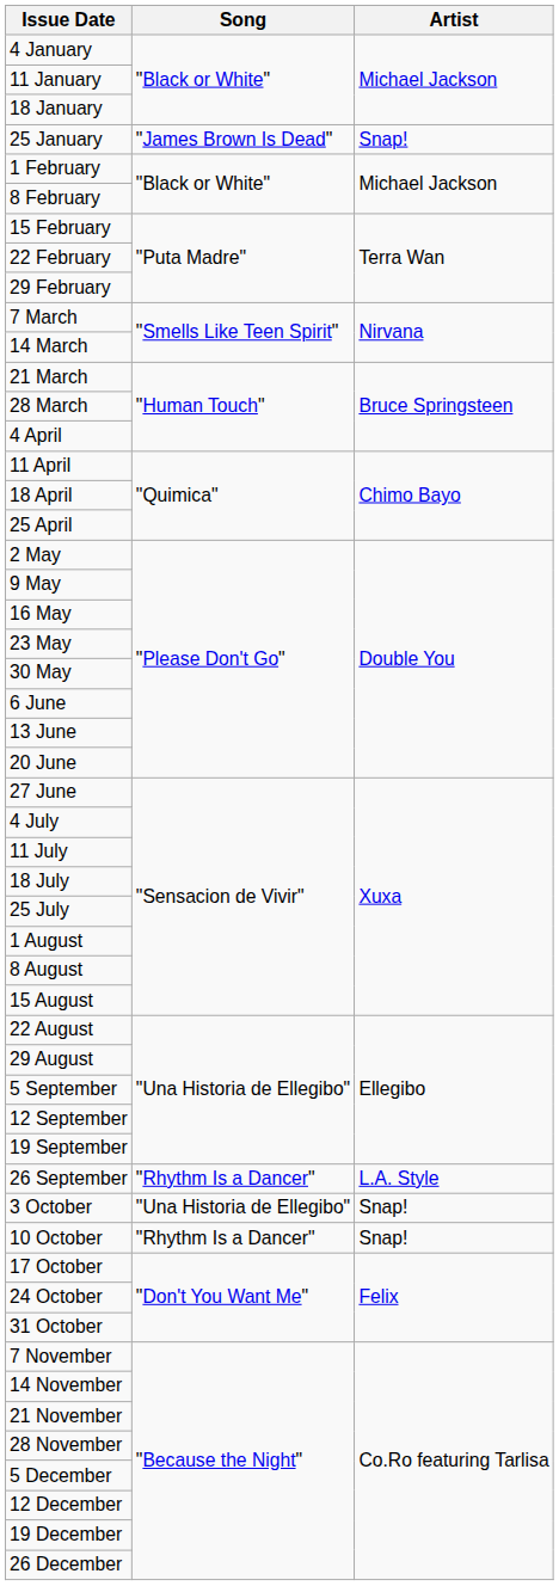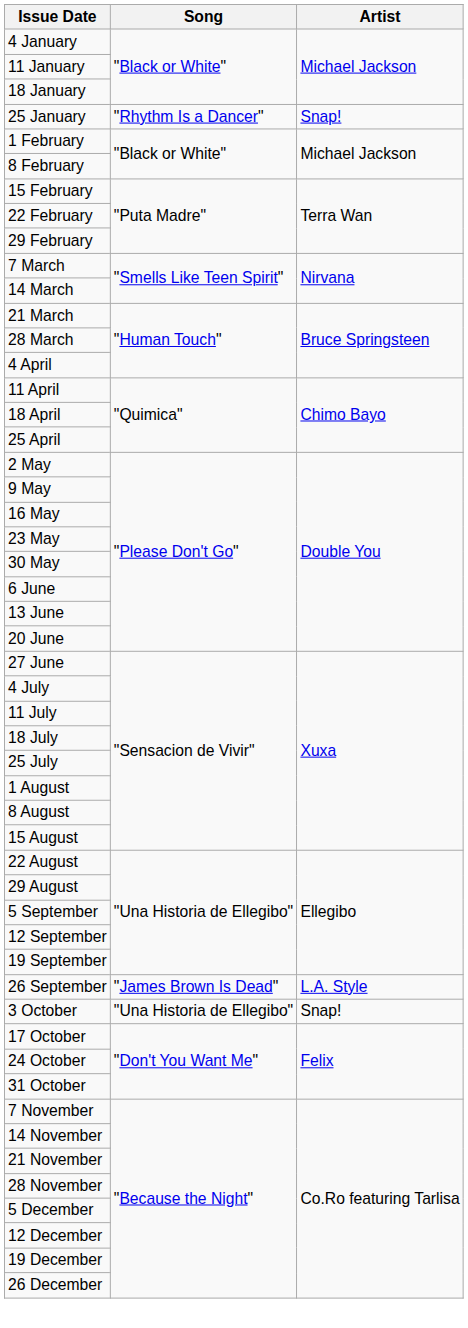 <table class="wikitable">
 <tr>
 <th>Issue Date</th>
 <th>Song</th>
 <th>Artist</th>
 </tr>
 <tr>
 <td>4 January</td>
 <td rowspan=3>"<a href='#'>Black or White</a>"</td>
 <td rowspan=3><a href='#'>Michael Jackson</a></td>
 </tr>
 <tr>
 <td>11 January</td>
 </tr>
 <tr>
 <td>18 January</td>
 </tr>
 <tr>
 <td>25 January</td>
-<td>"<a href='#'>James Brown Is Dead</a>"</td>
+<td>"<a href='#'>Rhythm Is a Dancer</a>"</td>
 <td><a href='#'>Snap!</a></td>
 </tr>
 <tr>
 <td>1 February</td>
 <td rowspan=2>"Black or White"</td>
 <td rowspan=2>Michael Jackson</td>
 </tr>
 <tr>
 <td>8 February</td>
 </tr>
 <tr>
 <td>15 February</td>
 <td rowspan=3>"Puta Madre"</td>
 <td rowspan=3>Terra Wan</td>
 </tr>
 <tr>
 <td>22 February</td>
 </tr>
 <tr>
 <td>29 February</td>
 </tr>
 <tr>
 <td>7 March</td>
 <td rowspan=2>"<a href='#'>Smells Like Teen Spirit</a>"</td>
 <td rowspan=2><a href='#'>Nirvana</a></td>
 </tr>
 <tr>
 <td>14 March</td>
 </tr>
 <tr>
 <td>21 March</td>
 <td rowspan=3>"<a href='#'>Human Touch</a>"</td>
 <td rowspan=3><a href='#'>Bruce Springsteen</a></td>
 </tr>
 <tr>
 <td>28 March</td>
 </tr>
 <tr>
 <td>4 April</td>
 </tr>
 <tr>
 <td>11 April</td>
 <td rowspan=3>"Quimica"</td>
 <td rowspan=3><a href='#'>Chimo Bayo</a></td>
 </tr>
 <tr>
 <td>18 April</td>
 </tr>
 <tr>
 <td>25 April</td>
 </tr>
 <tr>
 <td>2 May</td>
 <td rowspan=8>"<a href='#'>Please Don't Go</a>"</td>
 <td rowspan=8><a href='#'>Double You</a></td>
 </tr>
 <tr>
 <td>9 May</td>
 </tr>
 <tr>
 <td>16 May</td>
 </tr>
 <tr>
 <td>23 May</td>
 </tr>
 <tr>
 <td>30 May</td>
 </tr>
 <tr>
 <td>6 June</td>
 </tr>
 <tr>
 <td>13 June</td>
 </tr>
 <tr>
 <td>20 June</td>
 </tr>
 <tr>
 <td>27 June</td>
 <td rowspan=8>"Sensacion de Vivir"</td>
 <td rowspan=8><a href='#'>Xuxa</a></td>
 </tr>
 <tr>
 <td>4 July</td>
 </tr>
 <tr>
 <td>11 July</td>
 </tr>
 <tr>
 <td>18 July</td>
 </tr>
 <tr>
 <td>25 July</td>
 </tr>
 <tr>
 <td>1 August</td>
 </tr>
 <tr>
 <td>8 August</td>
 </tr>
 <tr>
 <td>15 August</td>
 </tr>
 <tr>
 <td>22 August</td>
 <td rowspan=5>"Una Historia de Ellegibo"</td>
 <td rowspan=5>Ellegibo</td>
 </tr>
 <tr>
 <td>29 August</td>
 </tr>
 <tr>
 <td>5 September</td>
 </tr>
 <tr>
 <td>12 September</td>
 </tr>
 <tr>
 <td>19 September</td>
 </tr>
 <tr>
 <td>26 September</td>
-<td>"<a href='#'>Rhythm Is a Dancer</a>"</td>
+<td>"<a href='#'>James Brown Is Dead</a>"</td>
 <td><a href='#'>L.A. Style</a></td>
 </tr>
 <tr>
 <td>3 October</td>
 <td>"Una Historia de Ellegibo"</td>
-<td>Snap!</td>
-</tr>
-<tr>
-<td>10 October</td>
-<td>"Rhythm Is a Dancer"</td>
 <td>Snap!</td>
 </tr>
 <tr>
 <td>17 October</td>
 <td rowspan=3>"<a href='#'>Don't You Want Me</a>"</td>
 <td rowspan=3><a href='#'>Felix</a></td>
 </tr>
 <tr>
 <td>24 October</td>
 </tr>
 <tr>
 <td>31 October</td>
 </tr>
 <tr>
 <td>7 November</td>
 <td rowspan=8>"<a href='#'>Because the Night</a>"</td>
 <td rowspan=8>Co.Ro featuring Tarlisa</td>
 </tr>
 <tr>
 <td>14 November</td>
 </tr>
 <tr>
 <td>21 November</td>
 </tr>
 <tr>
 <td>28 November</td>
 </tr>
 <tr>
 <td>5 December</td>
 </tr>
 <tr>
 <td>12 December</td>
 </tr>
 <tr>
 <td>19 December</td>
 </tr>
 <tr>
 <td>26 December</td>
 </tr>
 </table>
